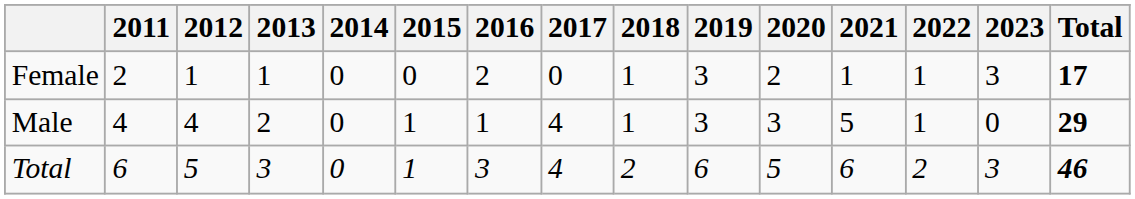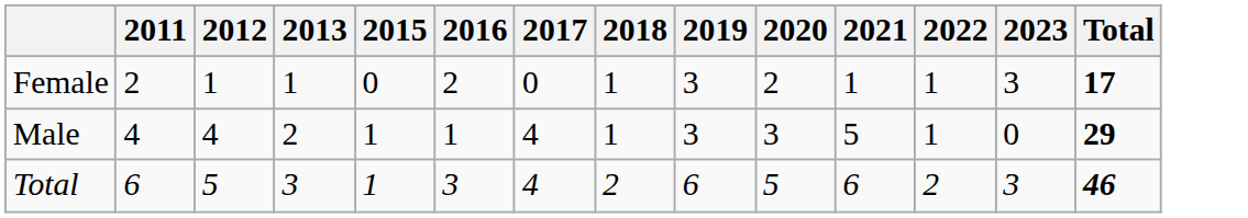 <table class="wikitable" style="text-align:left">
 <tr>
 <th></th>
 <th>2011</th>
 <th>2012</th>
 <th>2013</th>
-<th>2014</th>
 <th>2015</th>
 <th>2016</th>
 <th>2017</th>
 <th>2018</th>
 <th>2019</th>
 <th>2020</th>
 <th>2021</th>
 <th>2022</th>
 <th>2023</th>
 <th>Total</th>
 </tr>
 <tr>
 <td>Female</td>
 <td>2</td>
 <td>1</td>
 <td>1</td>
 <td>0</td>
-<td>0</td>
 <td>2</td>
 <td>0</td>
 <td>1</td>
 <td>3</td>
 <td>2</td>
 <td>1</td>
 <td>1</td>
 <td>3</td>
 <td><strong>17</strong></td>
 </tr>
 <tr>
 <td>Male</td>
 <td>4</td>
 <td>4</td>
 <td>2</td>
-<td>0</td>
 <td>1</td>
 <td>1</td>
 <td>4</td>
 <td>1</td>
 <td>3</td>
 <td>3</td>
 <td>5</td>
 <td>1</td>
 <td>0</td>
 <td><strong>29</strong></td>
 </tr>
 <tr>
 <td><em>Total</em></td>
 <td><em>6</em></td>
 <td><em>5</em></td>
 <td><em>3</em></td>
-<td><em>0</em></td>
 <td><em>1</em></td>
 <td><em>3</em></td>
 <td><em>4</em></td>
 <td><em>2</em></td>
 <td><em>6</em></td>
 <td><em>5</em></td>
 <td><em>6</em></td>
 <td><em>2</em></td>
 <td><em>3</em></td>
 <td><strong><em>46</em></strong></td>
 </tr>
 </table>
